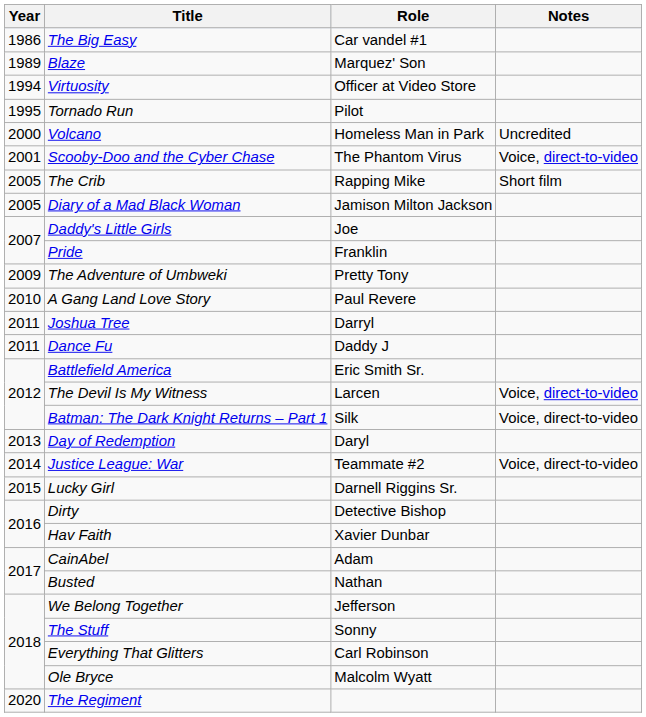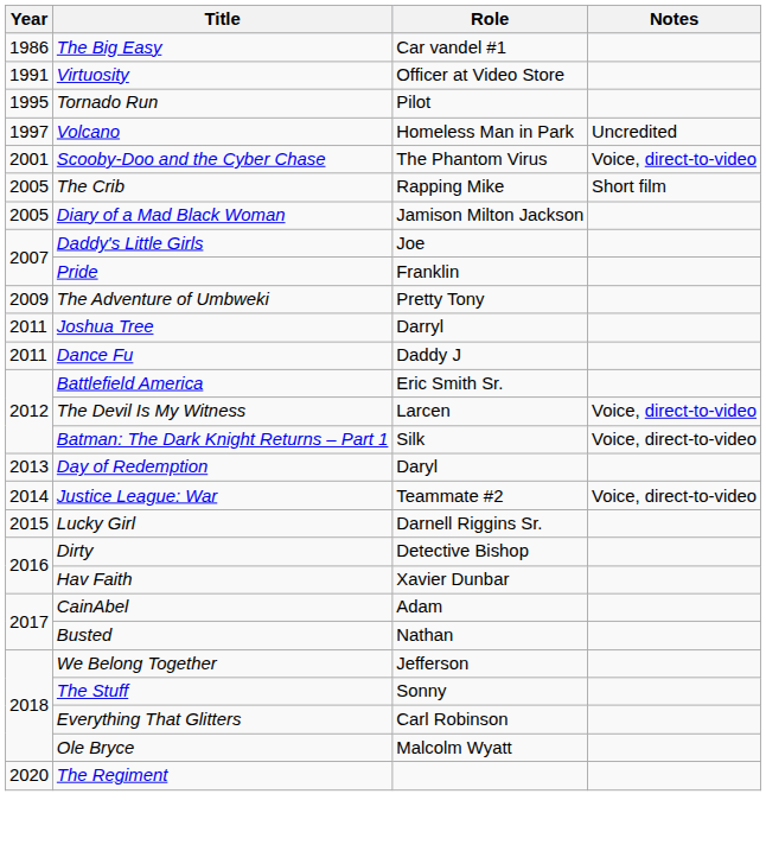 <table class="wikitable plainrowheaders">
 <tr style="background:#b0c4de; text-align:center;">
 <th>Year</th>
 <th>Title</th>
 <th>Role</th>
 <th>Notes</th>
 </tr>
 <tr>
 <td>1986</td>
 <td><em><a href='#'>The Big Easy</a></em></td>
 <td>Car vandel #1</td>
 <td></td>
 </tr>
 <tr>
-<td>1989</td>
-<td><em><a href='#'>Blaze</a></em></td>
-<td>Marquez' Son</td>
-<td></td>
-</tr>
-<tr>
-<td>1994</td>
+<td>1991</td>
 <td><em><a href='#'>Virtuosity</a></em></td>
 <td>Officer at Video Store</td>
 <td></td>
 </tr>
 <tr>
 <td>1995</td>
 <td><em>Tornado Run</em></td>
 <td>Pilot</td>
 <td></td>
 </tr>
 <tr>
-<td>2000</td>
+<td>1997</td>
 <td><em><a href='#'>Volcano</a></em></td>
 <td>Homeless Man in Park</td>
 <td>Uncredited</td>
 </tr>
 <tr>
 <td>2001</td>
 <td><em><a href='#'>Scooby-Doo and the Cyber Chase</a></em></td>
 <td>The Phantom Virus</td>
 <td>Voice, <a href='#'>direct-to-video</a></td>
 </tr>
 <tr>
 <td>2005</td>
 <td><em>The Crib</em></td>
 <td>Rapping Mike</td>
 <td>Short film</td>
 </tr>
 <tr>
 <td>2005</td>
 <td><em><a href='#'>Diary of a Mad Black Woman</a></em></td>
 <td>Jamison Milton Jackson</td>
 <td></td>
 </tr>
 <tr Jamison>
 <td rowspan="2">2007</td>
 <td><em><a href='#'>Daddy's Little Girls</a></em></td>
 <td>Joe</td>
 <td></td>
 </tr>
 <tr>
 <td><a href='#'><em>Pride</em></a></td>
 <td>Franklin</td>
 <td></td>
 </tr>
 <tr>
 <td>2009</td>
 <td><em>The Adventure of Umbweki</em></td>
 <td>Pretty Tony</td>
-<td></td>
-</tr>
-<tr>
-<td>2010</td>
-<td><em>A Gang Land Love Story</em></td>
-<td>Paul Revere</td>
 <td></td>
 </tr>
 <tr>
 <td>2011</td>
 <td><em><a href='#'>Joshua Tree</a></em></td>
 <td>Darryl</td>
 <td></td>
 </tr>
 <tr>
 <td>2011</td>
 <td><em><a href='#'>Dance Fu</a></em></td>
 <td>Daddy J</td>
 <td></td>
 </tr>
 <tr>
 <td rowspan="3">2012</td>
 <td><em><a href='#'>Battlefield America</a></em></td>
 <td>Eric Smith Sr.</td>
 <td></td>
 </tr>
 <tr>
 <td><em>The Devil Is My Witness</em></td>
 <td>Larcen</td>
 <td>Voice, <a href='#'>direct-to-video</a></td>
 </tr>
 <tr>
 <td><em><a href='#'>Batman: The Dark Knight Returns – Part 1</a></em></td>
 <td>Silk</td>
 <td>Voice, direct-to-video</td>
 </tr>
 <tr>
 <td>2013</td>
 <td><em><a href='#'>Day of Redemption</a></em></td>
 <td>Daryl</td>
 <td></td>
 </tr>
 <tr>
 <td>2014</td>
 <td><em><a href='#'>Justice League: War</a></em></td>
 <td>Teammate #2</td>
 <td>Voice, direct-to-video</td>
 </tr>
 <tr>
 <td>2015</td>
 <td><em>Lucky Girl</em></td>
 <td>Darnell Riggins Sr.</td>
 <td></td>
 </tr>
 <tr>
 <td rowspan="2">2016</td>
 <td><em>Dirty</em></td>
 <td>Detective Bishop</td>
 <td></td>
 </tr>
 <tr>
 <td><em>Hav Faith</em></td>
 <td>Xavier Dunbar</td>
 <td></td>
 </tr>
 <tr>
 <td rowspan="2">2017</td>
 <td><em>CainAbel</em></td>
 <td>Adam</td>
 <td></td>
 </tr>
 <tr>
 <td><em>Busted</em></td>
 <td>Nathan</td>
 <td></td>
 </tr>
 <tr>
 <td rowspan="4">2018</td>
 <td><em>We Belong Together</em></td>
 <td>Jefferson</td>
 <td></td>
 </tr>
 <tr>
 <td><em><a href='#'>The Stuff</a></em></td>
 <td>Sonny</td>
 <td></td>
 </tr>
 <tr>
 <td><em>Everything That Glitters</em></td>
 <td>Carl Robinson</td>
 <td></td>
 </tr>
 <tr>
 <td><em>Ole Bryce</em></td>
 <td>Malcolm Wyatt</td>
 <td></td>
 </tr>
 <tr>
 <td>2020</td>
 <td><em><a href='#'>The Regiment</a></em></td>
 <td></td>
 <td></td>
 </tr>
 </table>
